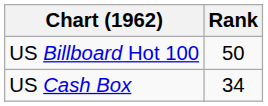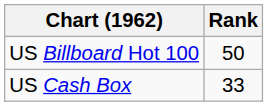 <table class="wikitable sortable">
 <tr>
 <th>Chart (1962)</th>
 <th>Rank</th>
 </tr>
 <tr>
 <td>US <a href='#'><em>Billboard</em> Hot 100</a></td>
 <td align="center">50</td>
 </tr>
 <tr>
 <td>US <em><a href='#'>Cash Box</a></em></td>
-<td align="center">34</td>
+<td align="center">33</td>
 </tr>
 </table>
